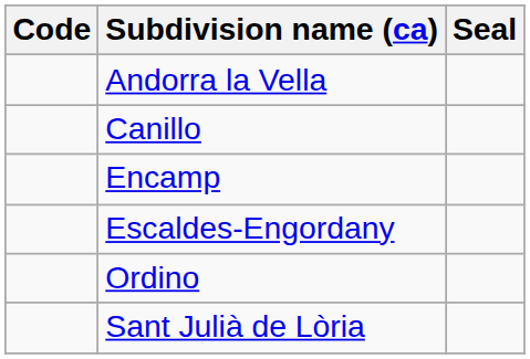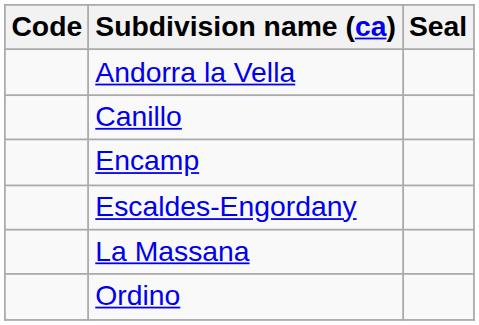 <table class="wikitable sortable">
 <tr>
 <th>Code</th>
 <th>Subdivision name (<a href='#'>ca</a>)</th>
 <th>Seal</th>
 </tr>
 <tr>
 <td></td>
 <td><a href='#'>Andorra la Vella</a></td>
 <td></td>
 </tr>
 <tr>
 <td></td>
 <td><a href='#'>Canillo</a></td>
 <td></td>
 </tr>
 <tr>
 <td></td>
 <td><a href='#'>Encamp</a></td>
 <td></td>
 </tr>
 <tr>
 <td></td>
 <td><a href='#'>Escaldes-Engordany</a></td>
 <td></td>
 </tr>
 <tr>
 <td></td>
-<td><a href='#'>Ordino</a></td>
+<td><a href='#'>La Massana</a></td>
 <td></td>
 </tr>
 <tr>
 <td></td>
-<td><a href='#'>Sant Julià de Lòria</a></td>
+<td><a href='#'>Ordino</a></td>
 <td></td>
 </tr>
 </table>
